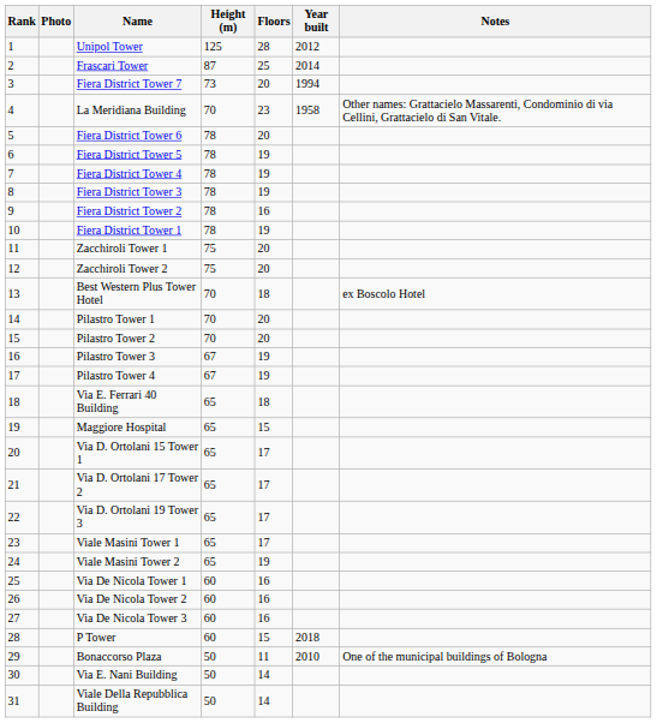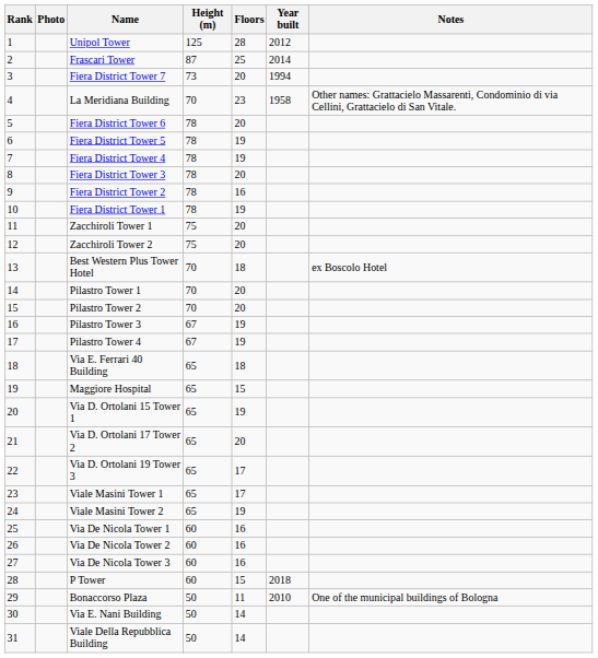 <table class="wikitable sortable">
 <tr>
 <th>Rank</th>
 <th>Photo</th>
 <th>Name</th>
 <th>Height (m)</th>
 <th>Floors</th>
 <th>Year built</th>
 <th>Notes</th>
 </tr>
 <tr>
 <td>1</td>
 <td></td>
 <td><a href='#'>Unipol Tower</a></td>
 <td>125</td>
 <td>28</td>
 <td>2012</td>
 <td></td>
 </tr>
 <tr>
 <td>2</td>
 <td></td>
 <td><a href='#'>Frascari Tower</a></td>
 <td>87</td>
 <td>25</td>
 <td>2014</td>
 <td></td>
 </tr>
 <tr>
 <td>3</td>
 <td></td>
 <td><a href='#'>Fiera District Tower 7</a></td>
 <td>73</td>
 <td>20</td>
 <td>1994</td>
 <td></td>
 </tr>
 <tr>
 <td>4</td>
 <td></td>
 <td>La Meridiana Building</td>
 <td>70</td>
 <td>23</td>
 <td>1958</td>
 <td>Other names: Grattacielo Massarenti, Condominio di via Cellini, Grattacielo di San Vitale.</td>
 </tr>
 <tr>
 <td>5</td>
 <td></td>
 <td><a href='#'>Fiera District Tower 6</a></td>
 <td>78</td>
 <td>20</td>
 <td></td>
 <td></td>
 </tr>
 <tr>
 <td>6</td>
 <td></td>
 <td><a href='#'>Fiera District Tower 5</a></td>
 <td>78</td>
 <td>19</td>
 <td></td>
 <td></td>
 </tr>
 <tr>
 <td>7</td>
 <td></td>
 <td><a href='#'>Fiera District Tower 4</a></td>
 <td>78</td>
 <td>19</td>
 <td></td>
 <td></td>
 </tr>
 <tr>
 <td>8</td>
 <td></td>
 <td><a href='#'>Fiera District Tower 3</a></td>
 <td>78</td>
-<td>19</td>
+<td>20</td>
 <td></td>
 <td></td>
 </tr>
 <tr>
 <td>9</td>
 <td></td>
 <td><a href='#'>Fiera District Tower 2</a></td>
 <td>78</td>
 <td>16</td>
 <td></td>
 <td></td>
 </tr>
 <tr>
 <td>10</td>
 <td></td>
 <td><a href='#'>Fiera District Tower 1</a></td>
 <td>78</td>
 <td>19</td>
 <td></td>
 <td></td>
 </tr>
 <tr>
 <td>11</td>
 <td></td>
 <td>Zacchiroli Tower 1</td>
 <td>75</td>
 <td>20</td>
 <td></td>
 <td></td>
 </tr>
 <tr>
 <td>12</td>
 <td></td>
 <td>Zacchiroli Tower 2</td>
 <td>75</td>
 <td>20</td>
 <td></td>
 <td></td>
 </tr>
 <tr>
 <td>13</td>
 <td></td>
 <td>Best Western Plus Tower Hotel</td>
 <td>70</td>
 <td>18</td>
 <td></td>
 <td>ex Boscolo Hotel</td>
 </tr>
 <tr>
 <td>14</td>
 <td></td>
 <td>Pilastro Tower 1</td>
 <td>70</td>
 <td>20</td>
 <td></td>
 <td></td>
 </tr>
 <tr>
 <td>15</td>
 <td></td>
 <td>Pilastro Tower 2</td>
 <td>70</td>
 <td>20</td>
 <td></td>
 <td></td>
 </tr>
 <tr>
 <td>16</td>
 <td></td>
 <td>Pilastro Tower 3</td>
 <td>67</td>
 <td>19</td>
 <td></td>
 <td></td>
 </tr>
 <tr>
 <td>17</td>
 <td></td>
 <td>Pilastro Tower 4</td>
 <td>67</td>
 <td>19</td>
 <td></td>
 <td></td>
 </tr>
 <tr>
 <td>18</td>
 <td></td>
 <td>Via E. Ferrari 40 Building</td>
 <td>65</td>
 <td>18</td>
 <td></td>
 <td></td>
 </tr>
 <tr>
 <td>19</td>
 <td></td>
 <td>Maggiore Hospital</td>
 <td>65</td>
 <td>15</td>
 <td></td>
 <td></td>
 </tr>
 <tr>
 <td>20</td>
 <td></td>
 <td>Via D. Ortolani 15 Tower 1</td>
 <td>65</td>
-<td>17</td>
+<td>19</td>
 <td></td>
 <td></td>
 </tr>
 <tr>
 <td>21</td>
 <td></td>
 <td>Via D. Ortolani 17 Tower 2</td>
 <td>65</td>
-<td>17</td>
+<td>20</td>
 <td></td>
 <td></td>
 </tr>
 <tr>
 <td>22</td>
 <td></td>
 <td>Via D. Ortolani 19 Tower 3</td>
 <td>65</td>
 <td>17</td>
 <td></td>
 <td></td>
 </tr>
 <tr>
 <td>23</td>
 <td></td>
 <td>Viale Masini Tower 1</td>
 <td>65</td>
 <td>17</td>
 <td></td>
 <td></td>
 </tr>
 <tr>
 <td>24</td>
 <td></td>
 <td>Viale Masini Tower 2</td>
 <td>65</td>
 <td>19</td>
 <td></td>
 <td></td>
 </tr>
 <tr>
 <td>25</td>
 <td></td>
 <td>Via De Nicola Tower 1</td>
 <td>60</td>
 <td>16</td>
 <td></td>
 <td></td>
 </tr>
 <tr>
 <td>26</td>
 <td></td>
 <td>Via De Nicola Tower 2</td>
 <td>60</td>
 <td>16</td>
 <td></td>
 <td></td>
 </tr>
 <tr>
 <td>27</td>
 <td></td>
 <td>Via De Nicola Tower 3</td>
 <td>60</td>
 <td>16</td>
 <td></td>
 <td></td>
 </tr>
 <tr>
 <td>28</td>
 <td></td>
 <td>P Tower</td>
 <td>60</td>
 <td>15</td>
 <td>2018</td>
 <td></td>
 </tr>
 <tr>
 <td>29</td>
 <td></td>
 <td>Bonaccorso Plaza</td>
 <td>50</td>
 <td>11</td>
 <td>2010</td>
 <td>One of the municipal buildings of Bologna</td>
 </tr>
 <tr>
 <td>30</td>
 <td></td>
 <td>Via E. Nani Building</td>
 <td>50</td>
 <td>14</td>
 <td></td>
 <td></td>
 </tr>
 <tr>
 <td>31</td>
 <td></td>
 <td>Viale Della Repubblica Building</td>
 <td>50</td>
 <td>14</td>
 <td></td>
 <td></td>
 </tr>
 </table>
